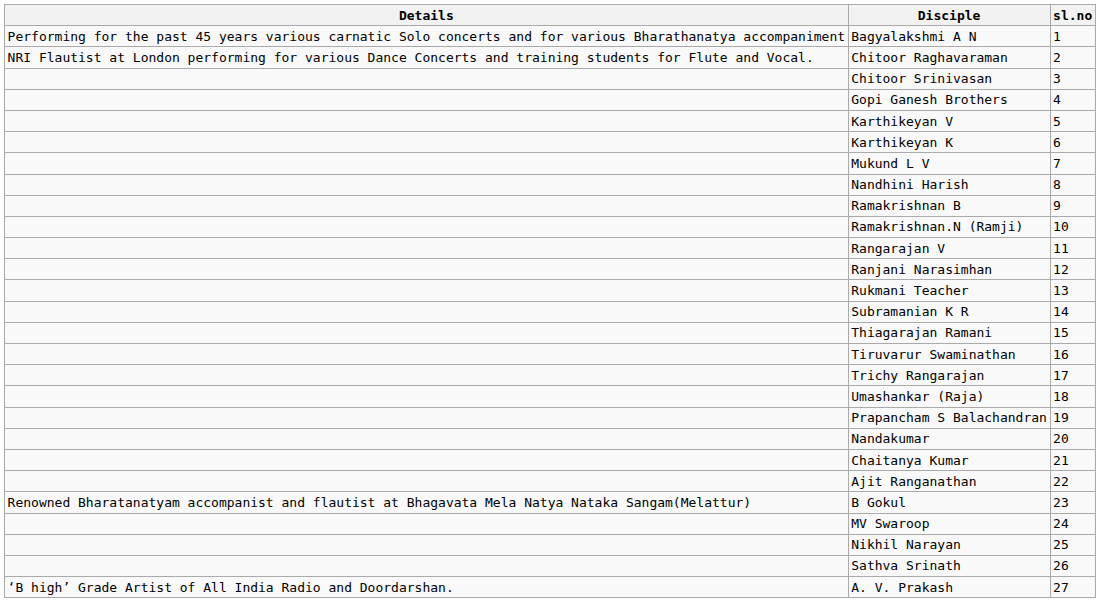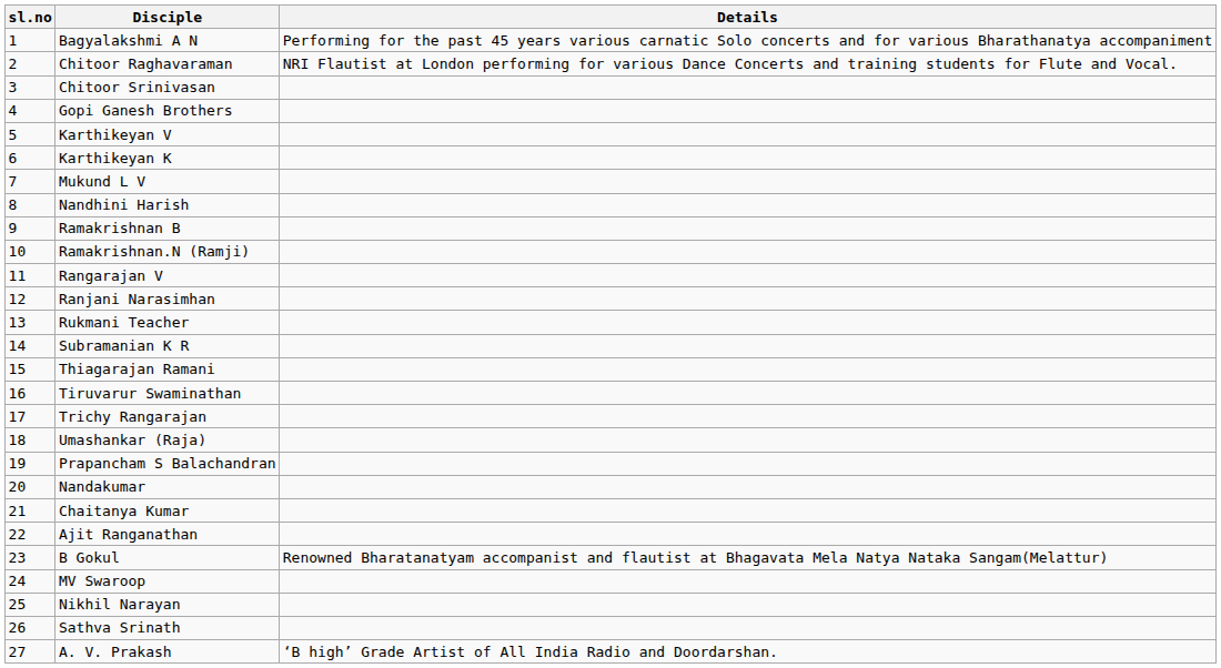 <table class="wikitable sortable">
 <tr>
+<th>sl.no</th>
+<th>Disciple</th>
 <th>Details</th>
-<th>Disciple</th>
-<th>sl.no</th>
 </tr>
 <tr>
+<td>1</td>
+<td>Bagyalakshmi A N</td>
 <td>Performing for the past 45 years various carnatic Solo concerts and for various Bharathanatya accompaniment</td>
-<td>Bagyalakshmi A N</td>
-<td>1</td>
 </tr>
 <tr>
+<td>2</td>
+<td>Chitoor Raghavaraman</td>
 <td>NRI Flautist at London performing for various Dance Concerts and training students for Flute and Vocal.</td>
-<td>Chitoor Raghavaraman</td>
-<td>2</td>
 </tr>
 <tr>
+<td>3</td>
+<td>Chitoor Srinivasan</td>
 <td></td>
-<td>Chitoor Srinivasan</td>
-<td>3</td>
 </tr>
 <tr>
+<td>4</td>
+<td>Gopi Ganesh Brothers</td>
 <td></td>
-<td>Gopi Ganesh Brothers</td>
-<td>4</td>
 </tr>
 <tr>
+<td>5</td>
+<td>Karthikeyan  V</td>
 <td></td>
-<td>Karthikeyan  V</td>
-<td>5</td>
 </tr>
 <tr>
+<td>6</td>
+<td>Karthikeyan K</td>
 <td></td>
-<td>Karthikeyan K</td>
-<td>6</td>
 </tr>
 <tr>
+<td>7</td>
+<td>Mukund L V</td>
 <td></td>
-<td>Mukund L V</td>
-<td>7</td>
 </tr>
 <tr>
+<td>8</td>
+<td>Nandhini Harish</td>
 <td></td>
-<td>Nandhini Harish</td>
-<td>8</td>
 </tr>
 <tr>
+<td>9</td>
+<td>Ramakrishnan B</td>
 <td></td>
-<td>Ramakrishnan B</td>
-<td>9</td>
 </tr>
 <tr>
+<td>10</td>
+<td>Ramakrishnan.N (Ramji)</td>
 <td></td>
-<td>Ramakrishnan.N (Ramji)</td>
-<td>10</td>
 </tr>
 <tr>
+<td>11</td>
+<td>Rangarajan V</td>
 <td></td>
-<td>Rangarajan V</td>
-<td>11</td>
 </tr>
 <tr>
+<td>12</td>
+<td>Ranjani Narasimhan</td>
 <td></td>
-<td>Ranjani Narasimhan</td>
-<td>12</td>
 </tr>
 <tr>
+<td>13</td>
+<td>Rukmani Teacher</td>
 <td></td>
-<td>Rukmani Teacher</td>
-<td>13</td>
 </tr>
 <tr>
+<td>14</td>
+<td>Subramanian K R</td>
 <td></td>
-<td>Subramanian K R</td>
-<td>14</td>
 </tr>
 <tr>
+<td>15</td>
+<td>Thiagarajan Ramani</td>
 <td></td>
-<td>Thiagarajan Ramani</td>
-<td>15</td>
 </tr>
 <tr>
+<td>16</td>
+<td>Tiruvarur Swaminathan</td>
 <td></td>
-<td>Tiruvarur Swaminathan</td>
-<td>16</td>
 </tr>
 <tr>
+<td>17</td>
+<td>Trichy Rangarajan</td>
 <td></td>
-<td>Trichy Rangarajan</td>
-<td>17</td>
 </tr>
 <tr>
+<td>18</td>
+<td>Umashankar (Raja)</td>
 <td></td>
-<td>Umashankar (Raja)</td>
-<td>18</td>
 </tr>
 <tr>
+<td>19</td>
+<td>Prapancham S Balachandran</td>
 <td></td>
-<td>Prapancham S Balachandran</td>
-<td>19</td>
 </tr>
 <tr>
+<td>20</td>
+<td>Nandakumar</td>
 <td></td>
-<td>Nandakumar</td>
-<td>20</td>
 </tr>
 <tr>
+<td>21</td>
+<td>Chaitanya Kumar</td>
 <td></td>
-<td>Chaitanya Kumar</td>
-<td>21</td>
 </tr>
 <tr>
+<td>22</td>
+<td>Ajit Ranganathan</td>
 <td></td>
-<td>Ajit Ranganathan</td>
-<td>22</td>
 </tr>
 <tr>
+<td>23</td>
+<td>B Gokul</td>
 <td>Renowned Bharatanatyam accompanist and flautist at Bhagavata Mela Natya Nataka Sangam(Melattur)</td>
-<td>B Gokul</td>
-<td>23</td>
 </tr>
 <tr>
+<td>24</td>
+<td>MV Swaroop</td>
 <td></td>
-<td>MV Swaroop</td>
-<td>24</td>
 </tr>
 <tr>
+<td>25</td>
+<td>Nikhil Narayan</td>
 <td></td>
-<td>Nikhil Narayan</td>
-<td>25</td>
 </tr>
 <tr>
+<td>26</td>
+<td>Sathva Srinath</td>
 <td></td>
-<td>Sathva Srinath</td>
-<td>26</td>
 </tr>
 <tr>
+<td>27</td>
+<td>A. V. Prakash</td>
 <td>‘B high’ Grade Artist of All India Radio and Doordarshan.</td>
-<td>A. V. Prakash</td>
-<td>27</td>
 </tr>
 </table>
